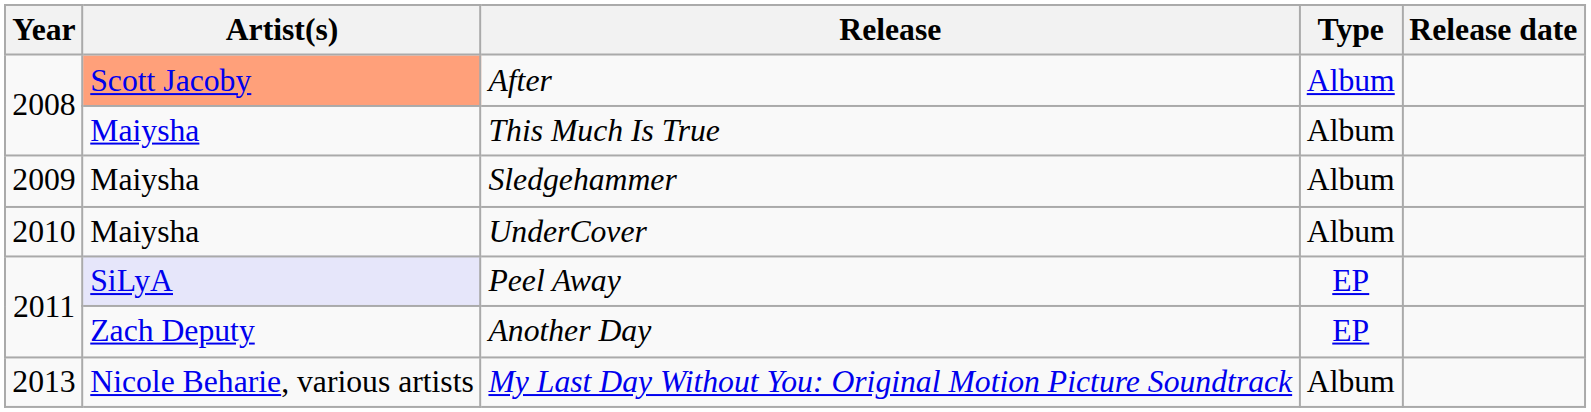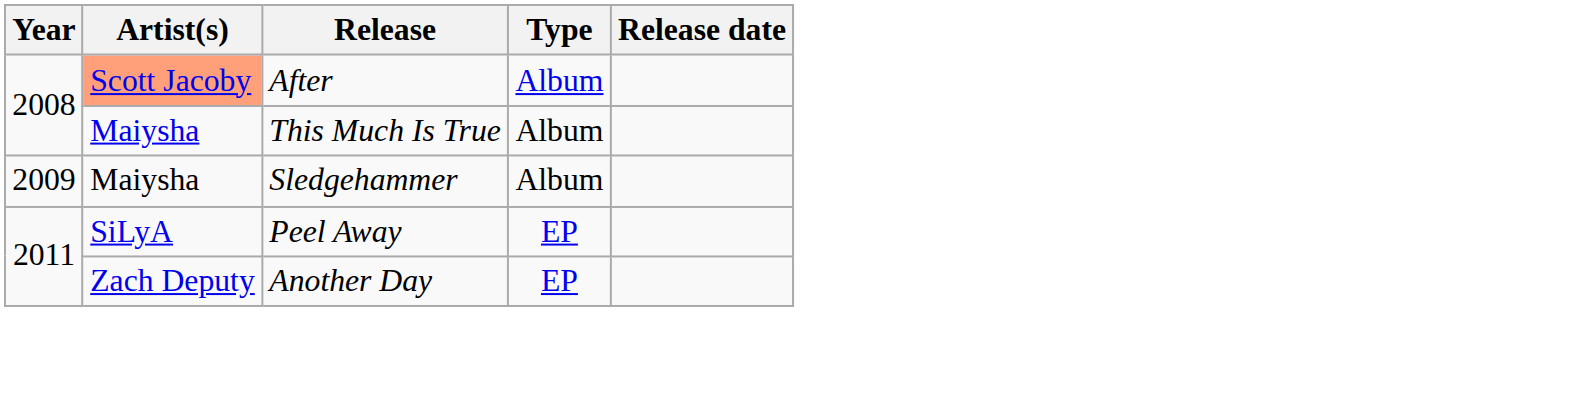 <table class="wikitable sortable">
 <tr>
 <th>Year</th>
 <th>Artist(s)</th>
 <th>Release</th>
 <th>Type</th>
 <th>Release date</th>
 </tr>
 <tr>
 <td rowspan="2" style="text-align:center;">2008</td>
 <td style="background: lightsalmon;"><a href='#'>Scott Jacoby</a></td>
 <td><em>After</em></td>
 <td style="text-align:center;"><a href='#'>Album</a></td>
 <td style="text-align:center;"><small></small></td>
 </tr>
 <tr>
 <td><a href='#'>Maiysha</a></td>
 <td><em>This Much Is True</em></td>
 <td style="text-align:center;">Album</td>
 <td style="text-align:center;"><small></small></td>
 </tr>
 <tr>
 <td style="text-align:center;">2009</td>
 <td>Maiysha</td>
 <td><em>Sledgehammer</em></td>
 <td style="text-align:center;">Album</td>
 <td style="text-align:center;"><small></small></td>
 </tr>
 <tr>
-<td style="text-align:center;">2010</td>
-<td>Maiysha</td>
-<td><em>UnderCover</em></td>
-<td style="text-align:center;">Album</td>
-<td style="text-align:center;"><small></small></td>
-</tr>
-<tr>
 <td rowspan="2" style="text-align:center;">2011</td>
-<td style="background: lavender;"><a href='#'>SiLyA</a></td>
+<td><a href='#'>SiLyA</a></td>
 <td><em>Peel Away</em></td>
 <td style="text-align:center;"><a href='#'>EP</a></td>
 <td style="text-align:center;"><small></small></td>
 </tr>
 <tr>
 <td><a href='#'>Zach Deputy</a></td>
 <td><em>Another Day</em></td>
 <td style="text-align:center;"><a href='#'>EP</a></td>
 <td style="text-align:center;"><small></small></td>
 </tr>
-<tr>
-<td style="text-align:center;">2013</td>
-<td><a href='#'>Nicole Beharie</a>, various artists</td>
-<td><em><a href='#'>My Last Day Without You: Original Motion Picture Soundtrack</a></em></td>
-<td style="text-align:center;">Album</td>
-<td style="text-align:center;"><small></small></td>
-</tr>
 </table>
